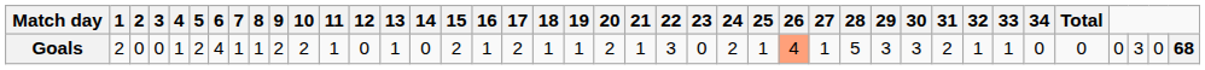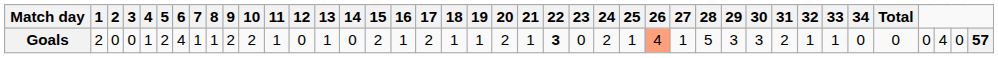 <table class="wikitable" style="width:100%; font-size:85%;">
 <tr valign=top>
 <th align=center>Match day</th>
 <th align=center>1</th>
 <th align=center>2</th>
 <th align=center>3</th>
 <th align=center>4</th>
 <th align=center>5</th>
 <th align=center>6</th>
 <th align=center>7</th>
 <th align=center>8</th>
 <th align=center>9</th>
 <th align=center>10</th>
 <th align=center>11</th>
 <th align=center>12</th>
 <th align=center>13</th>
 <th align=center>14</th>
 <th align=center>15</th>
 <th align=center>16</th>
 <th align=center>17</th>
 <th align=center>18</th>
 <th align=center>19</th>
 <th align=center>20</th>
 <th align=center>21</th>
 <th align=center>22</th>
 <th align=center>23</th>
 <th align=center>24</th>
 <th align=center>25</th>
 <th align=center>26</th>
 <th align=center>27</th>
 <th align=center>28</th>
 <th align=center>29</th>
 <th align=center>30</th>
 <th align=center>31</th>
 <th align=center>32</th>
 <th align=center>33</th>
 <th align=center>34</th>
 <th align=center><strong>Total</strong></th>
 </tr>
 <tr>
 <th align=center>Goals</th>
 <td align=center>2</td>
 <td align=center>0</td>
 <td align=center>0</td>
 <td align=center>1</td>
 <td align=center>2</td>
 <td align=center>4</td>
 <td align=center>1</td>
 <td align=center>1</td>
 <td align=center>2</td>
 <td align=center>2</td>
 <td align=center>1</td>
 <td align=center>0</td>
 <td align=center>1</td>
 <td align=center>0</td>
 <td align=center>2</td>
 <td align=center>1</td>
 <td align=center>2</td>
 <td align=center>1</td>
 <td align=center>1</td>
 <td align=center>2</td>
 <td align=center>1</td>
-<td align=center>3</td>
+<td align=center><strong>3</strong></td>
 <td align=center>0</td>
 <td align=center>2</td>
 <td align=center>1</td>
 <td align=center style="background: lightsalmon;">4</td>
 <td align=center>1</td>
 <td align=center>5</td>
 <td align=center>3</td>
 <td align=center>3</td>
 <td align=center>2</td>
 <td align=center>1</td>
 <td align=center>1</td>
 <td align=center>0</td>
 <td align=center>0</td>
 <td align=center>0</td>
-<td align=center>3</td>
+<td align=center>4</td>
 <td align=center>0</td>
-<th align=center><strong>68</strong></th>
+<th align=center><strong>57</strong></th>
 </tr>
 </table>
